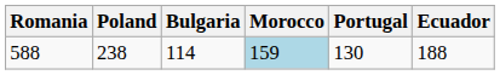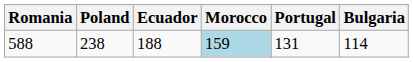 <table class="wikitable">
 <tr>
 <th>Romania</th>
 <th>Poland</th>
-<th>Bulgaria</th>
+<th>Ecuador</th>
 <th>Morocco</th>
 <th>Portugal</th>
-<th>Ecuador</th>
+<th>Bulgaria</th>
 </tr>
 <tr>
 <td>588</td>
 <td>238</td>
+<td>188</td>
+<td style="background: lightblue;">159</td>
+<td>131</td>
 <td>114</td>
-<td style="background: lightblue;">159</td>
-<td>130</td>
-<td>188</td>
 </tr>
 </table>
